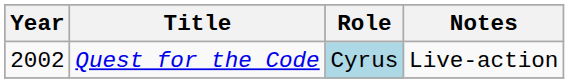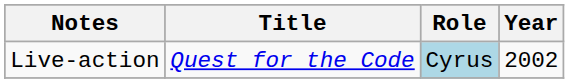 <table class="wikitable unsortable">
 <tr>
-<th>Year</th>
+<th>Notes</th>
 <th>Title</th>
 <th>Role</th>
-<th>Notes</th>
+<th>Year</th>
 </tr>
 <tr>
-<td>2002</td>
+<td>Live-action</td>
 <td><em><a href='#'>Quest for the Code</a></em></td>
 <td style="background: lightblue;">Cyrus</td>
-<td>Live-action</td>
+<td>2002</td>
 </tr>
 </table>
